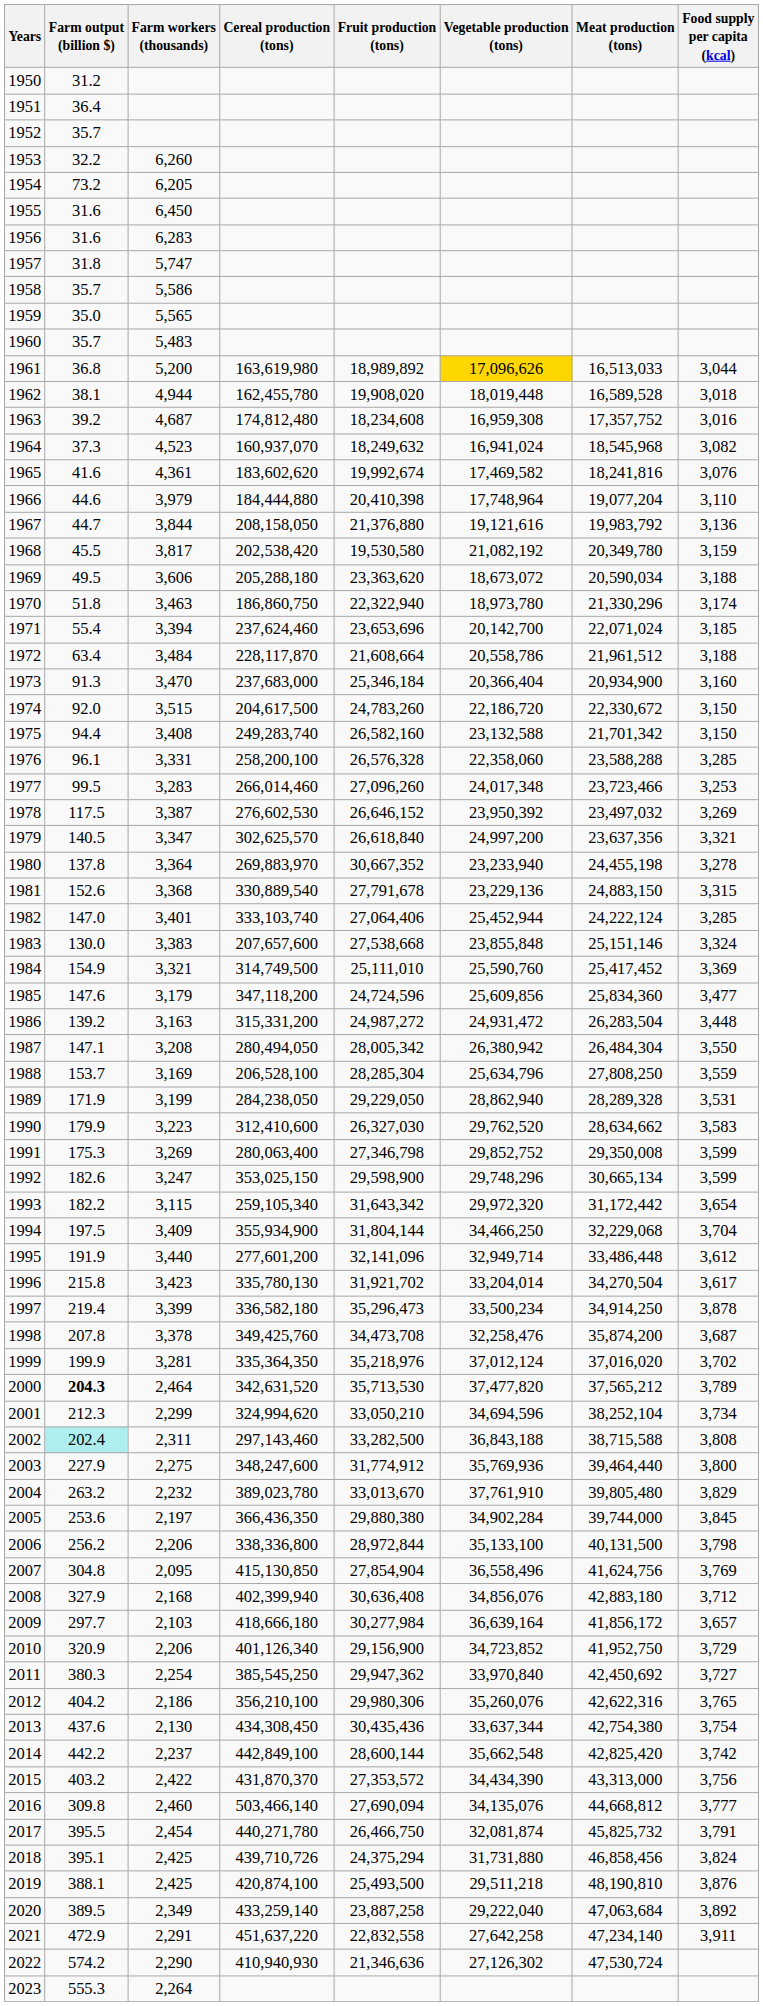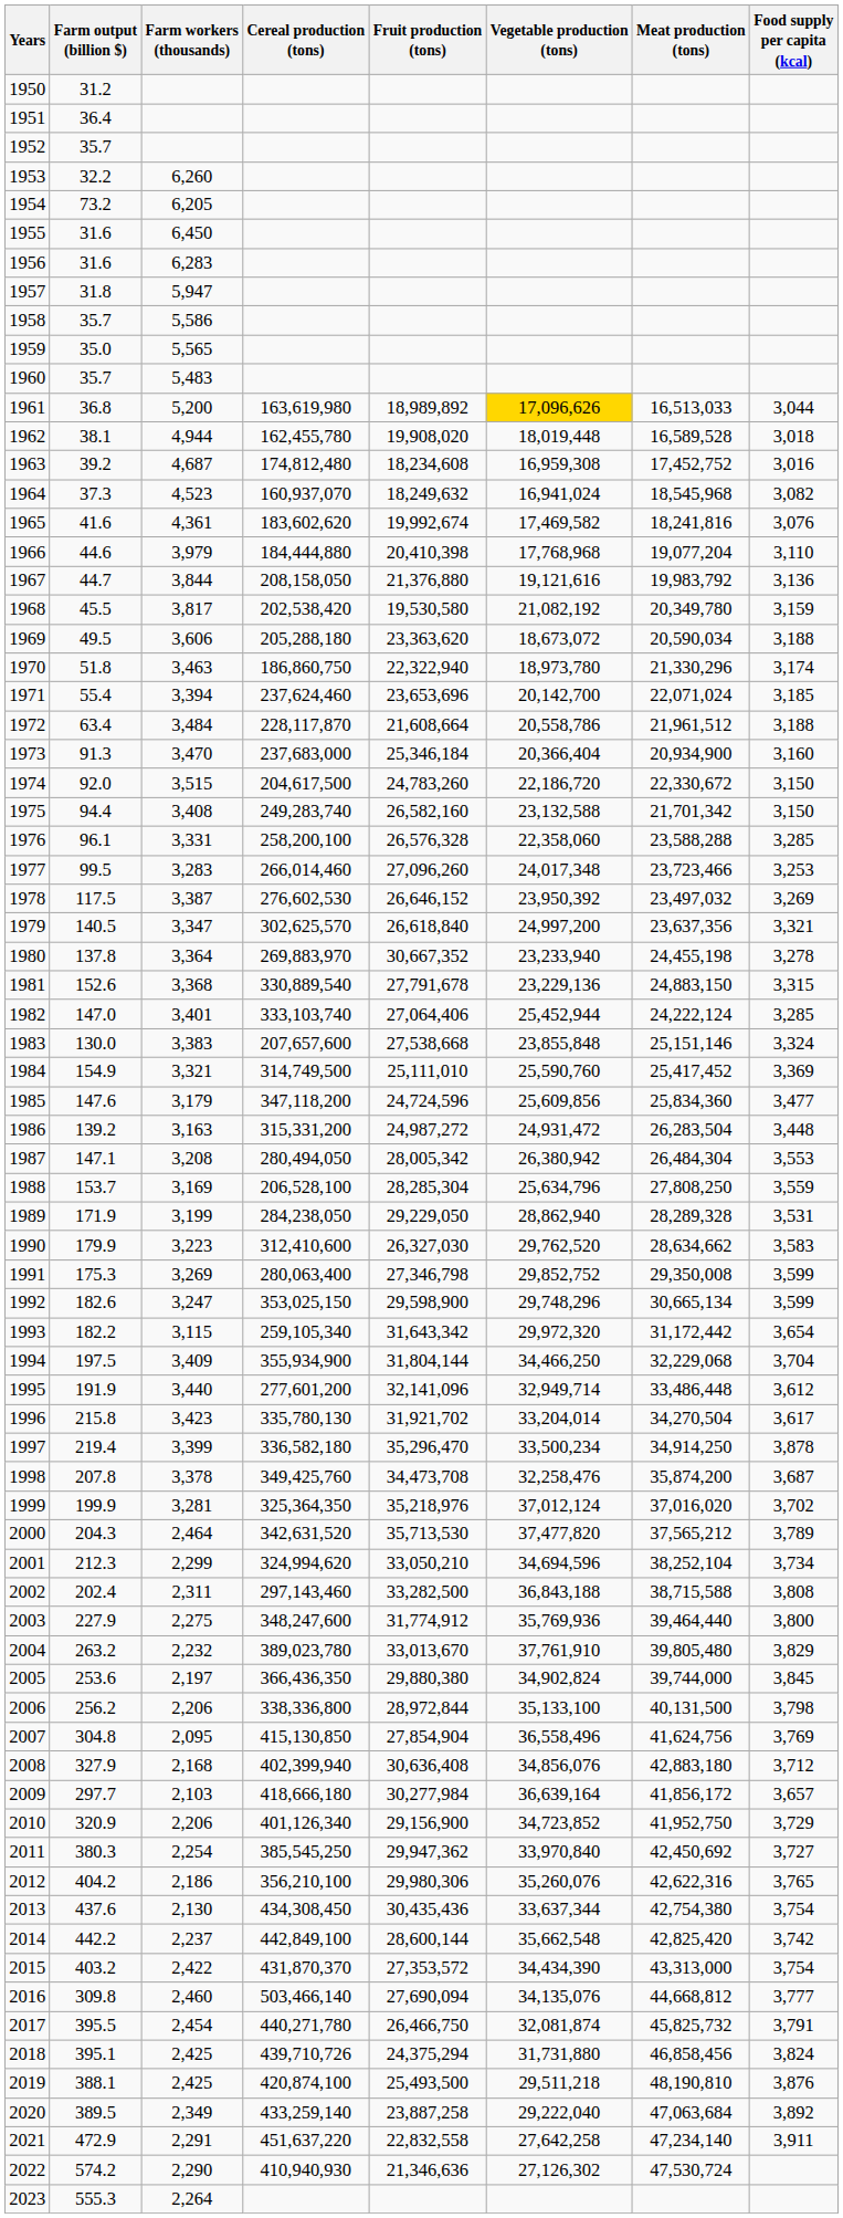 <table class="wikitable sortable sticky-header" style="text-align:center;">
 <tr>
 <th><small>Years</small></th>
 <th><small>Farm output<br>(billion $)</small></th>
 <th><small>Farm workers<br>(thousands)</small></th>
 <th><small>Cereal production<br>(tons)</small></th>
 <th><small>Fruit production<br>(tons)</small></th>
 <th><small>Vegetable production<br>(tons)</small></th>
 <th><small>Meat production<br>(tons)</small></th>
 <th><small>Food supply<br>per capita<br>(<a href='#'>kcal</a>)</small></th>
 </tr>
 <tr>
 <td>1950</td>
 <td>31.2</td>
 <td></td>
 <td></td>
 <td></td>
 <td></td>
 <td></td>
 <td></td>
 </tr>
 <tr>
 <td>1951</td>
 <td>36.4</td>
 <td></td>
 <td></td>
 <td></td>
 <td></td>
 <td></td>
 <td></td>
 </tr>
 <tr>
 <td>1952</td>
 <td>35.7</td>
 <td></td>
 <td></td>
 <td></td>
 <td></td>
 <td></td>
 <td></td>
 </tr>
 <tr>
 <td>1953</td>
 <td>32.2</td>
 <td>6,260</td>
 <td></td>
 <td></td>
 <td></td>
 <td></td>
 <td></td>
 </tr>
 <tr>
 <td>1954</td>
 <td>73.2</td>
 <td>6,205</td>
 <td></td>
 <td></td>
 <td></td>
 <td></td>
 <td></td>
 </tr>
 <tr>
 <td>1955</td>
 <td>31.6</td>
 <td>6,450</td>
 <td></td>
 <td></td>
 <td></td>
 <td></td>
 <td></td>
 </tr>
 <tr>
 <td>1956</td>
 <td>31.6</td>
 <td>6,283</td>
 <td></td>
 <td></td>
 <td></td>
 <td></td>
 <td></td>
 </tr>
 <tr>
 <td>1957</td>
 <td>31.8</td>
-<td>5,747</td>
+<td>5,947</td>
 <td></td>
 <td></td>
 <td></td>
 <td></td>
 <td></td>
 </tr>
 <tr>
 <td>1958</td>
 <td>35.7</td>
 <td>5,586</td>
 <td></td>
 <td></td>
 <td></td>
 <td></td>
 <td></td>
 </tr>
 <tr>
 <td>1959</td>
 <td>35.0</td>
 <td>5,565</td>
 <td></td>
 <td></td>
 <td></td>
 <td></td>
 <td></td>
 </tr>
 <tr>
 <td>1960</td>
 <td>35.7</td>
 <td>5,483</td>
 <td></td>
 <td></td>
 <td></td>
 <td></td>
 <td></td>
 </tr>
 <tr>
 <td>1961</td>
 <td>36.8</td>
 <td>5,200</td>
 <td>163,619,980</td>
 <td>18,989,892</td>
 <td style="background: gold;">17,096,626</td>
 <td>16,513,033</td>
 <td>3,044</td>
 </tr>
 <tr>
 <td>1962</td>
 <td>38.1</td>
 <td>4,944</td>
 <td>162,455,780</td>
 <td>19,908,020</td>
 <td>18,019,448</td>
 <td>16,589,528</td>
 <td>3,018</td>
 </tr>
 <tr>
 <td>1963</td>
 <td>39.2</td>
 <td>4,687</td>
 <td>174,812,480</td>
 <td>18,234,608</td>
 <td>16,959,308</td>
-<td>17,357,752</td>
+<td>17,452,752</td>
 <td>3,016</td>
 </tr>
 <tr>
 <td>1964</td>
 <td>37.3</td>
 <td>4,523</td>
 <td>160,937,070</td>
 <td>18,249,632</td>
 <td>16,941,024</td>
 <td>18,545,968</td>
 <td>3,082</td>
 </tr>
 <tr>
 <td>1965</td>
 <td>41.6</td>
 <td>4,361</td>
 <td>183,602,620</td>
 <td>19,992,674</td>
 <td>17,469,582</td>
 <td>18,241,816</td>
 <td>3,076</td>
 </tr>
 <tr>
 <td>1966</td>
 <td>44.6</td>
 <td>3,979</td>
 <td>184,444,880</td>
 <td>20,410,398</td>
-<td>17,748,964</td>
+<td>17,768,968</td>
 <td>19,077,204</td>
 <td>3,110</td>
 </tr>
 <tr>
 <td>1967</td>
 <td>44.7</td>
 <td>3,844</td>
 <td>208,158,050</td>
 <td>21,376,880</td>
 <td>19,121,616</td>
 <td>19,983,792</td>
 <td>3,136</td>
 </tr>
 <tr>
 <td>1968</td>
 <td>45.5</td>
 <td>3,817</td>
 <td>202,538,420</td>
 <td>19,530,580</td>
 <td>21,082,192</td>
 <td>20,349,780</td>
 <td>3,159</td>
 </tr>
 <tr>
 <td>1969</td>
 <td>49.5</td>
 <td>3,606</td>
 <td>205,288,180</td>
 <td>23,363,620</td>
 <td>18,673,072</td>
 <td>20,590,034</td>
 <td>3,188</td>
 </tr>
 <tr>
 <td>1970</td>
 <td>51.8</td>
 <td>3,463</td>
 <td>186,860,750</td>
 <td>22,322,940</td>
 <td>18,973,780</td>
 <td>21,330,296</td>
 <td>3,174</td>
 </tr>
 <tr>
 <td>1971</td>
 <td>55.4</td>
 <td>3,394</td>
 <td>237,624,460</td>
 <td>23,653,696</td>
 <td>20,142,700</td>
 <td>22,071,024</td>
 <td>3,185</td>
 </tr>
 <tr>
 <td>1972</td>
 <td>63.4</td>
 <td>3,484</td>
 <td>228,117,870</td>
 <td>21,608,664</td>
 <td>20,558,786</td>
 <td>21,961,512</td>
 <td>3,188</td>
 </tr>
 <tr>
 <td>1973</td>
 <td>91.3</td>
 <td>3,470</td>
 <td>237,683,000</td>
 <td>25,346,184</td>
 <td>20,366,404</td>
 <td>20,934,900</td>
 <td>3,160</td>
 </tr>
 <tr>
 <td>1974</td>
 <td>92.0</td>
 <td>3,515</td>
 <td>204,617,500</td>
 <td>24,783,260</td>
 <td>22,186,720</td>
 <td>22,330,672</td>
 <td>3,150</td>
 </tr>
 <tr>
 <td>1975</td>
 <td>94.4</td>
 <td>3,408</td>
 <td>249,283,740</td>
 <td>26,582,160</td>
 <td>23,132,588</td>
 <td>21,701,342</td>
 <td>3,150</td>
 </tr>
 <tr>
 <td>1976</td>
 <td>96.1</td>
 <td>3,331</td>
 <td>258,200,100</td>
 <td>26,576,328</td>
 <td>22,358,060</td>
 <td>23,588,288</td>
 <td>3,285</td>
 </tr>
 <tr>
 <td>1977</td>
 <td>99.5</td>
 <td>3,283</td>
 <td>266,014,460</td>
 <td>27,096,260</td>
 <td>24,017,348</td>
 <td>23,723,466</td>
 <td>3,253</td>
 </tr>
 <tr>
 <td>1978</td>
 <td>117.5</td>
 <td>3,387</td>
 <td>276,602,530</td>
 <td>26,646,152</td>
 <td>23,950,392</td>
 <td>23,497,032</td>
 <td>3,269</td>
 </tr>
 <tr>
 <td>1979</td>
 <td>140.5</td>
 <td>3,347</td>
 <td>302,625,570</td>
 <td>26,618,840</td>
 <td>24,997,200</td>
 <td>23,637,356</td>
 <td>3,321</td>
 </tr>
 <tr>
 <td>1980</td>
 <td>137.8</td>
 <td>3,364</td>
 <td>269,883,970</td>
 <td>30,667,352</td>
 <td>23,233,940</td>
 <td>24,455,198</td>
 <td>3,278</td>
 </tr>
 <tr>
 <td>1981</td>
 <td>152.6</td>
 <td>3,368</td>
 <td>330,889,540</td>
 <td>27,791,678</td>
 <td>23,229,136</td>
 <td>24,883,150</td>
 <td>3,315</td>
 </tr>
 <tr>
 <td>1982</td>
 <td>147.0</td>
 <td>3,401</td>
 <td>333,103,740</td>
 <td>27,064,406</td>
 <td>25,452,944</td>
 <td>24,222,124</td>
 <td>3,285</td>
 </tr>
 <tr>
 <td>1983</td>
 <td>130.0</td>
 <td>3,383</td>
 <td>207,657,600</td>
 <td>27,538,668</td>
 <td>23,855,848</td>
 <td>25,151,146</td>
 <td>3,324</td>
 </tr>
 <tr>
 <td>1984</td>
 <td>154.9</td>
 <td>3,321</td>
 <td>314,749,500</td>
 <td>25,111,010</td>
 <td>25,590,760</td>
 <td>25,417,452</td>
 <td>3,369</td>
 </tr>
 <tr>
 <td>1985</td>
 <td>147.6</td>
 <td>3,179</td>
 <td>347,118,200</td>
 <td>24,724,596</td>
 <td>25,609,856</td>
 <td>25,834,360</td>
 <td>3,477</td>
 </tr>
 <tr>
 <td>1986</td>
 <td>139.2</td>
 <td>3,163</td>
 <td>315,331,200</td>
 <td>24,987,272</td>
 <td>24,931,472</td>
 <td>26,283,504</td>
 <td>3,448</td>
 </tr>
 <tr>
 <td>1987</td>
 <td>147.1</td>
 <td>3,208</td>
 <td>280,494,050</td>
 <td>28,005,342</td>
 <td>26,380,942</td>
 <td>26,484,304</td>
-<td>3,550</td>
+<td>3,553</td>
 </tr>
 <tr>
 <td>1988</td>
 <td>153.7</td>
 <td>3,169</td>
 <td>206,528,100</td>
 <td>28,285,304</td>
 <td>25,634,796</td>
 <td>27,808,250</td>
 <td>3,559</td>
 </tr>
 <tr>
 <td>1989</td>
 <td>171.9</td>
 <td>3,199</td>
 <td>284,238,050</td>
 <td>29,229,050</td>
 <td>28,862,940</td>
 <td>28,289,328</td>
 <td>3,531</td>
 </tr>
 <tr>
 <td>1990</td>
 <td>179.9</td>
 <td>3,223</td>
 <td>312,410,600</td>
 <td>26,327,030</td>
 <td>29,762,520</td>
 <td>28,634,662</td>
 <td>3,583</td>
 </tr>
 <tr>
 <td>1991</td>
 <td>175.3</td>
 <td>3,269</td>
 <td>280,063,400</td>
 <td>27,346,798</td>
 <td>29,852,752</td>
 <td>29,350,008</td>
 <td>3,599</td>
 </tr>
 <tr>
 <td>1992</td>
 <td>182.6</td>
 <td>3,247</td>
 <td>353,025,150</td>
 <td>29,598,900</td>
 <td>29,748,296</td>
 <td>30,665,134</td>
 <td>3,599</td>
 </tr>
 <tr>
 <td>1993</td>
 <td>182.2</td>
 <td>3,115</td>
 <td>259,105,340</td>
 <td>31,643,342</td>
 <td>29,972,320</td>
 <td>31,172,442</td>
 <td>3,654</td>
 </tr>
 <tr>
 <td>1994</td>
 <td>197.5</td>
 <td>3,409</td>
 <td>355,934,900</td>
 <td>31,804,144</td>
 <td>34,466,250</td>
 <td>32,229,068</td>
 <td>3,704</td>
 </tr>
 <tr>
 <td>1995</td>
 <td>191.9</td>
 <td>3,440</td>
 <td>277,601,200</td>
 <td>32,141,096</td>
 <td>32,949,714</td>
 <td>33,486,448</td>
 <td>3,612</td>
 </tr>
 <tr>
 <td>1996</td>
 <td>215.8</td>
 <td>3,423</td>
 <td>335,780,130</td>
 <td>31,921,702</td>
 <td>33,204,014</td>
 <td>34,270,504</td>
 <td>3,617</td>
 </tr>
 <tr>
 <td>1997</td>
 <td>219.4</td>
 <td>3,399</td>
 <td>336,582,180</td>
-<td>35,296,473</td>
+<td>35,296,470</td>
 <td>33,500,234</td>
 <td>34,914,250</td>
 <td>3,878</td>
 </tr>
 <tr>
 <td>1998</td>
 <td>207.8</td>
 <td>3,378</td>
 <td>349,425,760</td>
 <td>34,473,708</td>
 <td>32,258,476</td>
 <td>35,874,200</td>
 <td>3,687</td>
 </tr>
 <tr>
 <td>1999</td>
 <td>199.9</td>
 <td>3,281</td>
-<td>335,364,350</td>
+<td>325,364,350</td>
 <td>35,218,976</td>
 <td>37,012,124</td>
 <td>37,016,020</td>
 <td>3,702</td>
 </tr>
 <tr>
 <td>2000</td>
-<td><strong>204.3</strong></td>
+<td>204.3</td>
 <td>2,464</td>
 <td>342,631,520</td>
 <td>35,713,530</td>
 <td>37,477,820</td>
 <td>37,565,212</td>
 <td>3,789</td>
 </tr>
 <tr>
 <td>2001</td>
 <td>212.3</td>
 <td>2,299</td>
 <td>324,994,620</td>
 <td>33,050,210</td>
 <td>34,694,596</td>
 <td>38,252,104</td>
 <td>3,734</td>
 </tr>
 <tr>
 <td>2002</td>
-<td style="background: paleturquoise;">202.4</td>
+<td>202.4</td>
 <td>2,311</td>
 <td>297,143,460</td>
 <td>33,282,500</td>
 <td>36,843,188</td>
 <td>38,715,588</td>
 <td>3,808</td>
 </tr>
 <tr>
 <td>2003</td>
 <td>227.9</td>
 <td>2,275</td>
 <td>348,247,600</td>
 <td>31,774,912</td>
 <td>35,769,936</td>
 <td>39,464,440</td>
 <td>3,800</td>
 </tr>
 <tr>
 <td>2004</td>
 <td>263.2</td>
 <td>2,232</td>
 <td>389,023,780</td>
 <td>33,013,670</td>
 <td>37,761,910</td>
 <td>39,805,480</td>
 <td>3,829</td>
 </tr>
 <tr>
 <td>2005</td>
 <td>253.6</td>
 <td>2,197</td>
 <td>366,436,350</td>
 <td>29,880,380</td>
-<td>34,902,284</td>
+<td>34,902,824</td>
 <td>39,744,000</td>
 <td>3,845</td>
 </tr>
 <tr>
 <td>2006</td>
 <td>256.2</td>
 <td>2,206</td>
 <td>338,336,800</td>
 <td>28,972,844</td>
 <td>35,133,100</td>
 <td>40,131,500</td>
 <td>3,798</td>
 </tr>
 <tr>
 <td>2007</td>
 <td>304.8</td>
 <td>2,095</td>
 <td>415,130,850</td>
 <td>27,854,904</td>
 <td>36,558,496</td>
 <td>41,624,756</td>
 <td>3,769</td>
 </tr>
 <tr>
 <td>2008</td>
 <td>327.9</td>
 <td>2,168</td>
 <td>402,399,940</td>
 <td>30,636,408</td>
 <td>34,856,076</td>
 <td>42,883,180</td>
 <td>3,712</td>
 </tr>
 <tr>
 <td>2009</td>
 <td>297.7</td>
 <td>2,103</td>
 <td>418,666,180</td>
 <td>30,277,984</td>
 <td>36,639,164</td>
 <td>41,856,172</td>
 <td>3,657</td>
 </tr>
 <tr>
 <td>2010</td>
 <td>320.9</td>
 <td>2,206</td>
 <td>401,126,340</td>
 <td>29,156,900</td>
 <td>34,723,852</td>
 <td>41,952,750</td>
 <td>3,729</td>
 </tr>
 <tr>
 <td>2011</td>
 <td>380.3</td>
 <td>2,254</td>
 <td>385,545,250</td>
 <td>29,947,362</td>
 <td>33,970,840</td>
 <td>42,450,692</td>
 <td>3,727</td>
 </tr>
 <tr>
 <td>2012</td>
 <td>404.2</td>
 <td>2,186</td>
 <td>356,210,100</td>
 <td>29,980,306</td>
 <td>35,260,076</td>
 <td>42,622,316</td>
 <td>3,765</td>
 </tr>
 <tr>
 <td>2013</td>
 <td>437.6</td>
 <td>2,130</td>
 <td>434,308,450</td>
 <td>30,435,436</td>
 <td>33,637,344</td>
 <td>42,754,380</td>
 <td>3,754</td>
 </tr>
 <tr>
 <td>2014</td>
 <td>442.2</td>
 <td>2,237</td>
 <td>442,849,100</td>
 <td>28,600,144</td>
 <td>35,662,548</td>
 <td>42,825,420</td>
 <td>3,742</td>
 </tr>
 <tr>
 <td>2015</td>
 <td>403.2</td>
 <td>2,422</td>
 <td>431,870,370</td>
 <td>27,353,572</td>
 <td>34,434,390</td>
 <td>43,313,000</td>
-<td>3,756</td>
+<td>3,754</td>
 </tr>
 <tr>
 <td>2016</td>
 <td>309.8</td>
 <td>2,460</td>
 <td>503,466,140</td>
 <td>27,690,094</td>
 <td>34,135,076</td>
 <td>44,668,812</td>
 <td>3,777</td>
 </tr>
 <tr>
 <td>2017</td>
 <td>395.5</td>
 <td>2,454</td>
 <td>440,271,780</td>
 <td>26,466,750</td>
 <td>32,081,874</td>
 <td>45,825,732</td>
 <td>3,791</td>
 </tr>
 <tr>
 <td>2018</td>
 <td>395.1</td>
 <td>2,425</td>
 <td>439,710,726</td>
 <td>24,375,294</td>
 <td>31,731,880</td>
 <td>46,858,456</td>
 <td>3,824</td>
 </tr>
 <tr>
 <td>2019</td>
 <td>388.1</td>
 <td>2,425</td>
 <td>420,874,100</td>
 <td>25,493,500</td>
 <td>29,511,218</td>
 <td>48,190,810</td>
 <td>3,876</td>
 </tr>
 <tr>
 <td>2020</td>
 <td>389.5</td>
 <td>2,349</td>
 <td>433,259,140</td>
 <td>23,887,258</td>
 <td>29,222,040</td>
 <td>47,063,684</td>
 <td>3,892</td>
 </tr>
 <tr>
 <td>2021</td>
 <td>472.9</td>
 <td>2,291</td>
 <td>451,637,220</td>
 <td>22,832,558</td>
 <td>27,642,258</td>
 <td>47,234,140</td>
 <td>3,911</td>
 </tr>
 <tr>
 <td>2022</td>
 <td>574.2</td>
 <td>2,290</td>
 <td>410,940,930</td>
 <td>21,346,636</td>
 <td>27,126,302</td>
 <td>47,530,724</td>
 <td></td>
 </tr>
 <tr>
 <td>2023</td>
 <td>555.3</td>
 <td>2,264</td>
 <td></td>
 <td></td>
 <td></td>
 <td></td>
 <td></td>
 </tr>
 </table>
